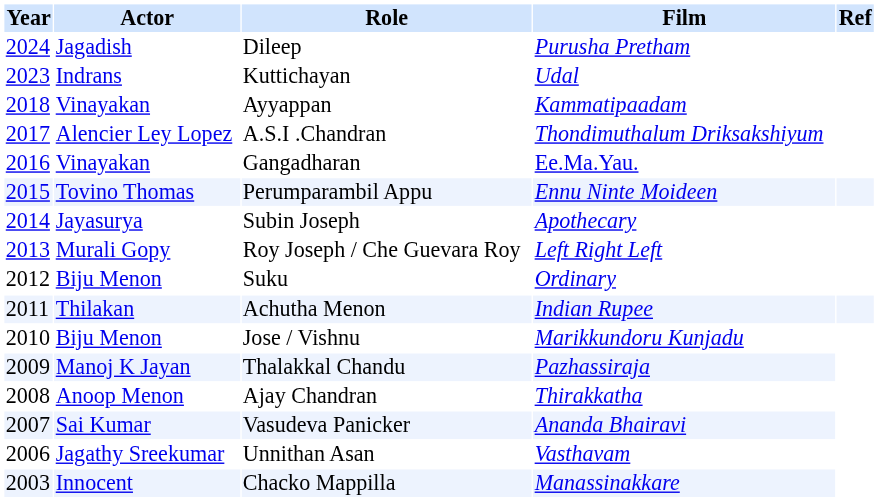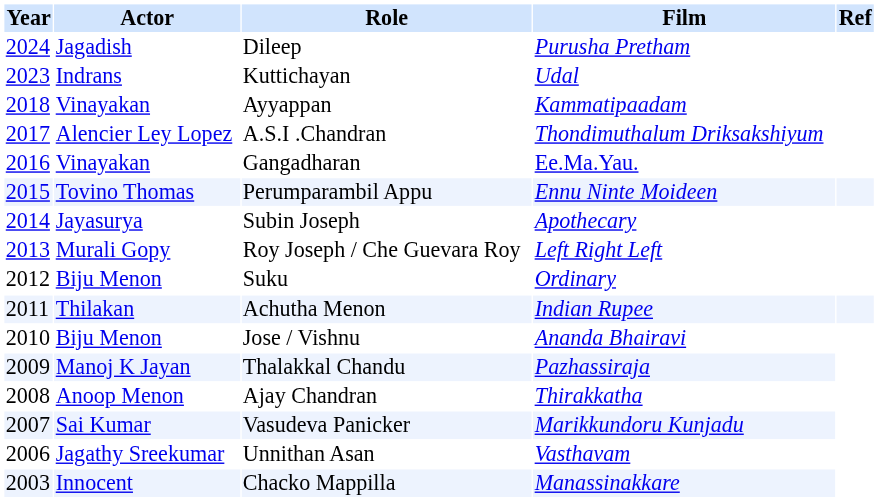 <table cellspacing="1" cellpadding="1" border="0" width="50%">
 <tr bgcolor="#d1e4fd">
 <th>Year</th>
 <th>Actor</th>
 <th>Role</th>
 <th>Film</th>
 <th>Ref</th>
 </tr>
 <tr>
 <td><a href='#'>2024</a></td>
 <td><a href='#'>Jagadish</a></td>
 <td>Dileep</td>
 <td><em><a href='#'>Purusha Pretham</a></em></td>
 <td></td>
 </tr>
 <tr>
 <td><a href='#'>2023</a></td>
 <td><a href='#'>Indrans</a></td>
 <td>Kuttichayan</td>
 <td><em><a href='#'>Udal</a></em></td>
 <td></td>
 </tr>
 <tr>
 <td><a href='#'>2018</a></td>
 <td><a href='#'>Vinayakan</a></td>
 <td>Ayyappan</td>
 <td><em><a href='#'>Kammatipaadam</a></em></td>
 <td></td>
 </tr>
 <tr>
 <td><a href='#'>2017</a></td>
 <td><a href='#'>Alencier Ley Lopez</a></td>
 <td>A.S.I .Chandran</td>
 <td><em><a href='#'>Thondimuthalum Driksakshiyum</a></em></td>
 <td></td>
 </tr>
 <tr>
 <td><a href='#'>2016</a></td>
 <td><a href='#'>Vinayakan</a></td>
 <td>Gangadharan</td>
 <td><a href='#'>Ee.Ma.Yau.</a></td>
 <td></td>
 </tr>
 <tr bgcolor=#edf3fe>
 <td><a href='#'>2015</a></td>
 <td><a href='#'>Tovino Thomas</a></td>
 <td>Perumparambil Appu</td>
 <td><em><a href='#'>Ennu Ninte Moideen</a></em></td>
 <td></td>
 </tr>
 <tr>
 <td><a href='#'>2014</a></td>
 <td><a href='#'>Jayasurya</a></td>
 <td>Subin Joseph</td>
 <td><em><a href='#'>Apothecary</a></em></td>
 <td></td>
 </tr>
 <tr>
 <td><a href='#'>2013</a></td>
 <td><a href='#'>Murali Gopy</a></td>
 <td>Roy Joseph / Che Guevara Roy</td>
 <td><em><a href='#'>Left Right Left</a></em></td>
 <td></td>
 </tr>
 <tr>
 <td>2012</td>
 <td><a href='#'>Biju Menon</a></td>
 <td>Suku</td>
 <td><em><a href='#'>Ordinary</a></em></td>
 <td></td>
 </tr>
 <tr>
 </tr>
 <tr bgcolor=#edf3fe>
 <td>2011</td>
 <td><a href='#'>Thilakan</a></td>
 <td>Achutha Menon</td>
 <td><em><a href='#'>Indian Rupee</a></em></td>
 <td></td>
 </tr>
 <tr>
 <td>2010</td>
 <td><a href='#'>Biju Menon</a></td>
 <td>Jose / Vishnu</td>
-<td><em><a href='#'>Marikkundoru Kunjadu</a></em></td>
+<td><em><a href='#'>Ananda Bhairavi</a></em></td>
 </tr>
 <tr bgcolor=#edf3fe>
 <td>2009</td>
 <td><a href='#'>Manoj K Jayan</a></td>
 <td>Thalakkal Chandu</td>
 <td><em><a href='#'>Pazhassiraja</a></em></td>
 </tr>
 <tr>
 <td>2008</td>
 <td><a href='#'>Anoop Menon</a></td>
 <td>Ajay Chandran</td>
 <td><em><a href='#'>Thirakkatha</a></em></td>
 </tr>
 <tr bgcolor=#edf3fe>
 <td>2007</td>
 <td><a href='#'>Sai Kumar</a></td>
 <td>Vasudeva Panicker</td>
-<td><em><a href='#'>Ananda Bhairavi</a></em></td>
+<td><em><a href='#'>Marikkundoru Kunjadu</a></em></td>
 </tr>
 <tr>
 <td>2006</td>
 <td><a href='#'>Jagathy Sreekumar</a></td>
 <td>Unnithan Asan</td>
 <td><em><a href='#'>Vasthavam</a></em></td>
 </tr>
 <tr bgcolor=#edf3fe>
 <td>2003</td>
 <td><a href='#'>Innocent</a></td>
 <td>Chacko Mappilla</td>
 <td><em><a href='#'>Manassinakkare</a></em></td>
 </tr>
 <tr>
 </tr>
 </table>
